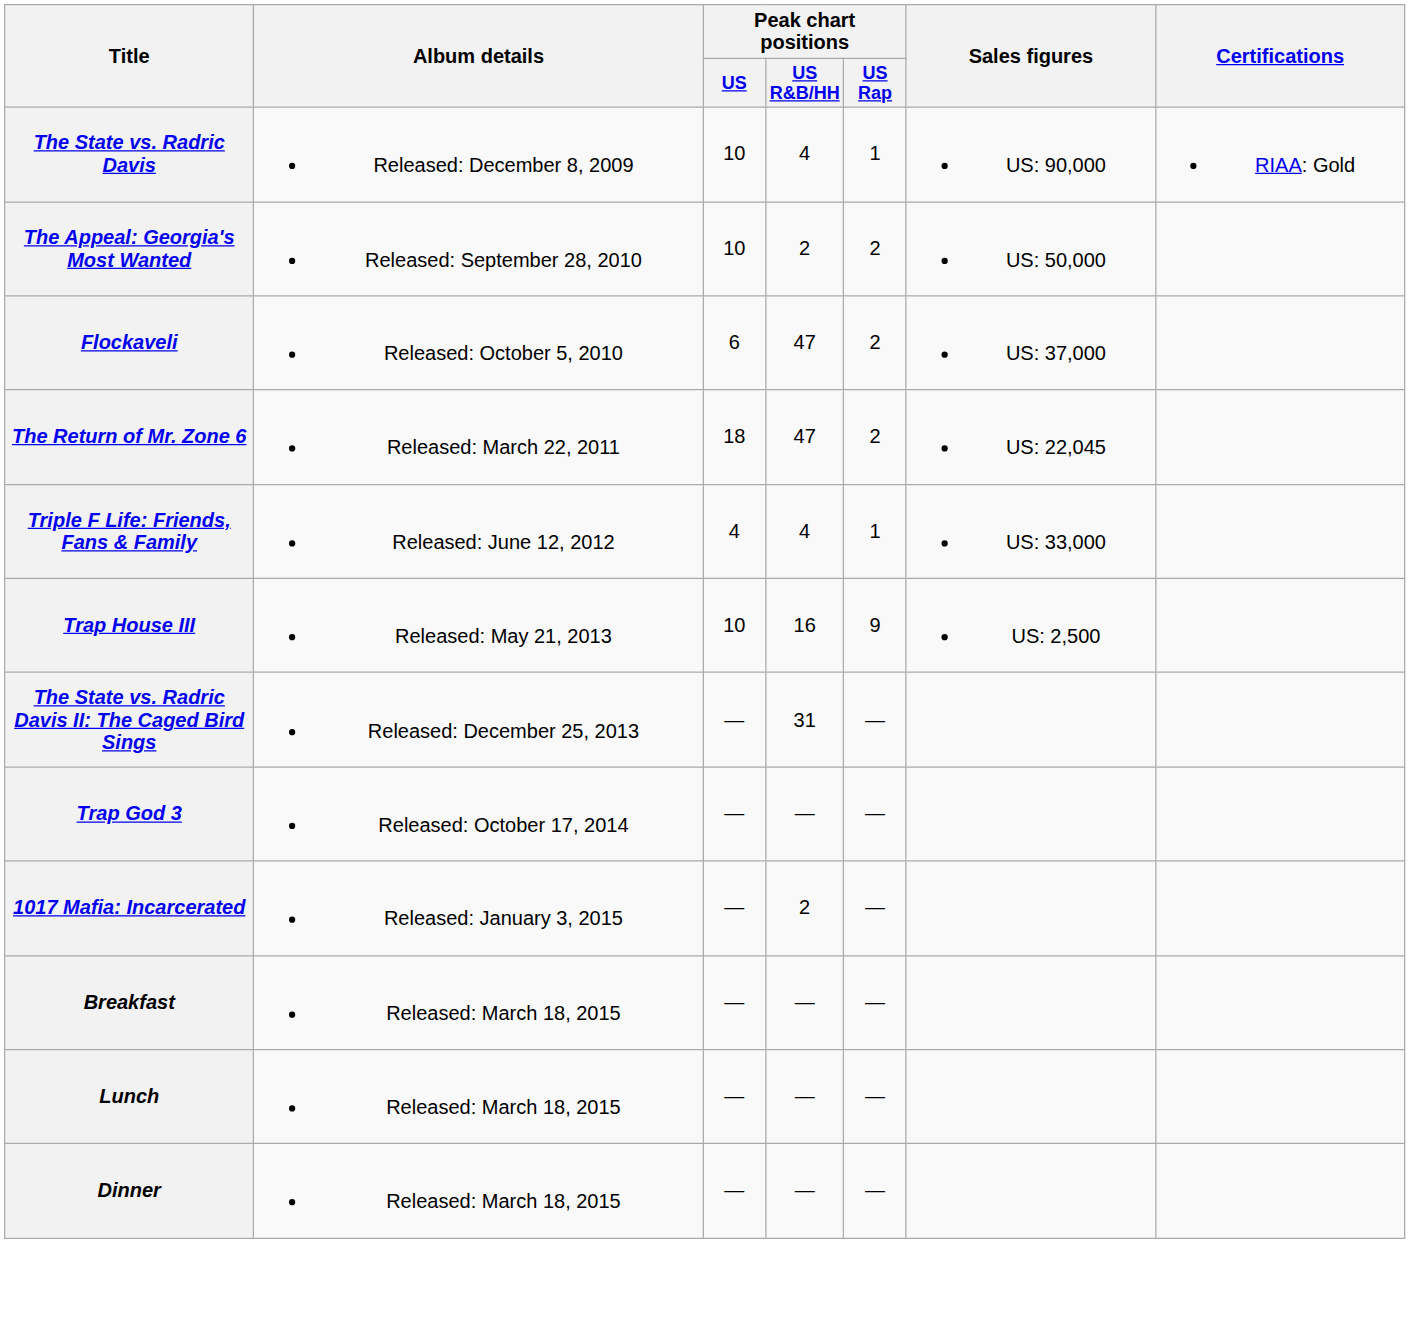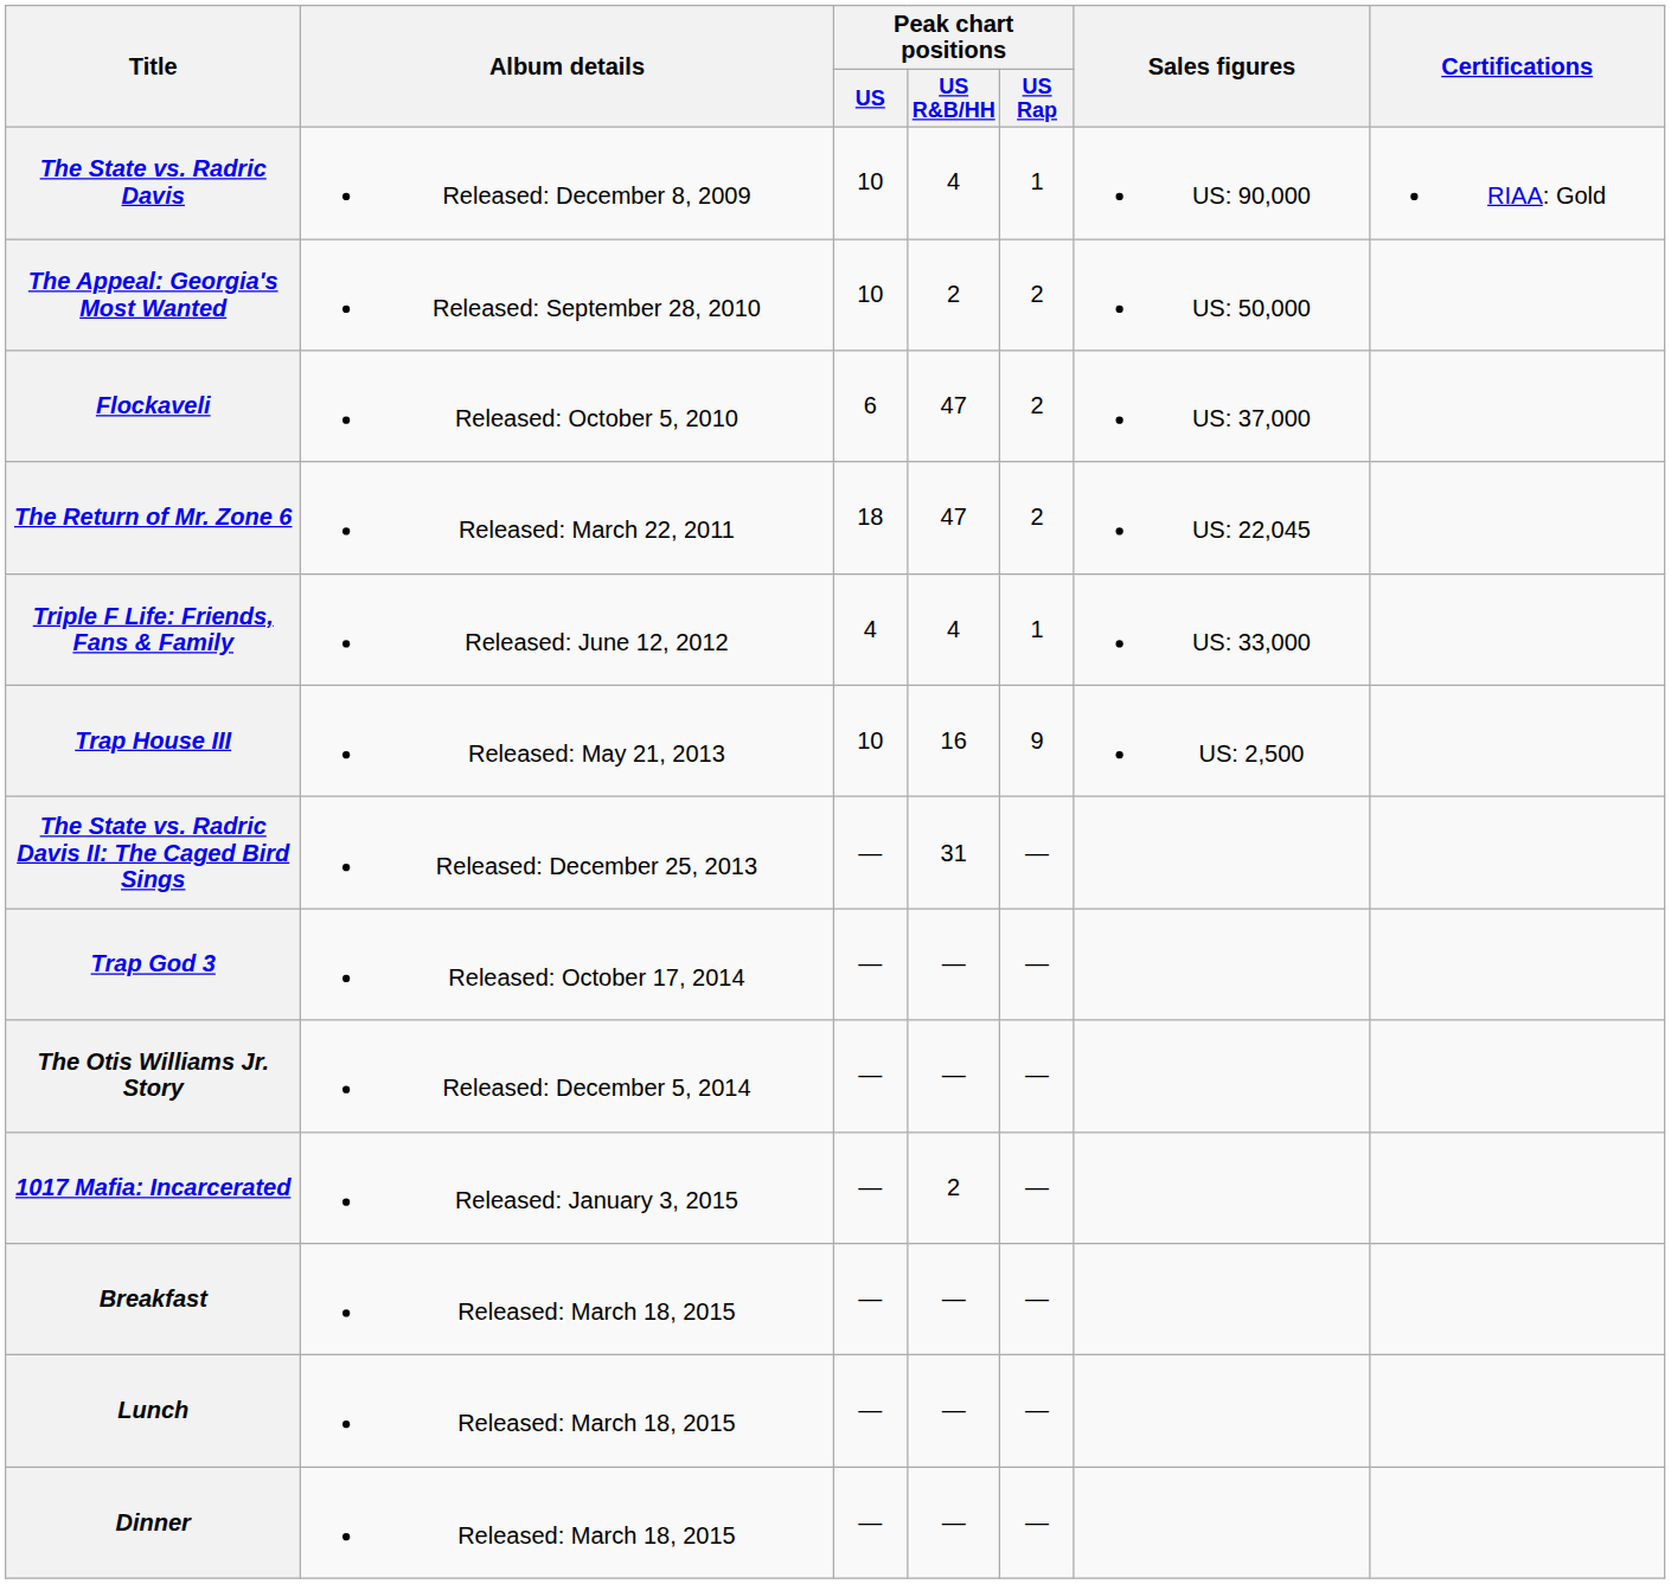 <table class="wikitable plainrowheaders" style="text-align:center;">
 <tr>
 <th scope="col" rowspan="2" style="width:12em;">Title</th>
 <th scope="col" rowspan="2" style="width:22em;">Album details</th>
 <th colspan="3" scope="col">Peak chart positions</th>
 <th scope="col" rowspan="2" style="width:12em;">Sales figures</th>
 <th scope="col" rowspan="2" style="width:12em;"><a href='#'>Certifications</a></th>
 </tr>
 <tr>
 <th scope="col" style="width:3em;font-size:90%;"><a href='#'>US</a></th>
 <th scope="col" style="width:3em;font-size:90%;"><a href='#'>US<br>R&B/HH</a></th>
 <th scope="col" style="width:3em;font-size:90%;"><a href='#'>US<br>Rap</a></th>
 </tr>
 <tr>
 <th scope="row"><em><a href='#'>The State vs. Radric Davis</a></em><br></th>
 <td><br><ul><li>Released: December 8, 2009</li></ul></td>
 <td>10<br></td>
 <td>4</td>
 <td>1</td>
 <td><br><ul><li>US: 90,000</li></ul></td>
 <td><br><ul><li><a href='#'>RIAA</a>: Gold</li></ul></td>
 </tr>
 <tr>
 <th scope="row"><em><a href='#'>The Appeal: Georgia's Most Wanted</a></em><br></th>
 <td><br><ul><li>Released: September 28, 2010</li></ul></td>
 <td>10<br></td>
 <td>2</td>
 <td>2</td>
 <td><br><ul><li>US: 50,000</li></ul></td>
 <td></td>
 </tr>
 <tr>
 <th scope="row"><em><a href='#'>Flockaveli</a></em><br></th>
 <td><br><ul><li>Released: October 5, 2010</li></ul></td>
 <td>6<br></td>
 <td>47</td>
 <td>2</td>
 <td><br><ul><li>US: 37,000</li></ul></td>
 <td></td>
 </tr>
 <tr>
 <th scope="row"><em><a href='#'>The Return of Mr. Zone 6</a></em><br></th>
 <td><br><ul><li>Released: March 22, 2011</li></ul></td>
 <td>18<br></td>
 <td>47</td>
 <td>2</td>
 <td><br><ul><li>US: 22,045</li></ul></td>
 <td></td>
 </tr>
 <tr>
 <th scope="row"><em><a href='#'>Triple F Life: Friends, Fans & Family</a></em><br></th>
 <td><br><ul><li>Released: June 12, 2012</li></ul></td>
 <td>4<br></td>
 <td>4</td>
 <td>1</td>
 <td><br><ul><li>US: 33,000</li></ul></td>
 <td></td>
 </tr>
 <tr>
 <th scope="row"><em><a href='#'>Trap House III</a></em><br></th>
 <td><br><ul><li>Released: May 21, 2013</li></ul></td>
 <td>10<br></td>
 <td>16</td>
 <td>9</td>
 <td><br><ul><li>US: 2,500</li></ul></td>
 <td></td>
 </tr>
 <tr>
 <th scope="row"><em><a href='#'>The State vs. Radric Davis II: The Caged Bird Sings</a></em><br></th>
 <td><br><ul><li>Released: December 25, 2013</li></ul></td>
 <td>—</td>
 <td>31</td>
 <td>—</td>
 <td></td>
 <td></td>
 </tr>
 <tr>
 <th scope="row"><em><a href='#'>Trap God 3</a></em><br></th>
 <td><br><ul><li>Released: October 17, 2014</li></ul></td>
 <td>—</td>
 <td>—</td>
 <td>—</td>
 <td></td>
 <td></td>
 </tr>
 <tr>
+<th scope="row"><em>The Otis Williams Jr. Story</em><br></th>
+<td><br><ul><li>Released: December 5, 2014</li></ul></td>
+<td>—</td>
+<td>—</td>
+<td>—</td>
+<td></td>
+<td></td>
+</tr>
+<tr>
 <th scope="row"><em><a href='#'>1017 Mafia: Incarcerated</a></em><br></th>
 <td><br><ul><li>Released: January 3, 2015</li></ul></td>
 <td>—</td>
 <td>2</td>
 <td>—</td>
 <td></td>
 <td></td>
 </tr>
 <tr>
 <th scope="row"><em>Breakfast</em><br></th>
 <td><br><ul><li>Released: March 18, 2015</li></ul></td>
 <td>—</td>
 <td>—</td>
 <td>—</td>
 <td></td>
 <td></td>
 </tr>
 <tr>
 <th scope="row"><em>Lunch</em><br></th>
 <td><br><ul><li>Released: March 18, 2015</li></ul></td>
 <td>—</td>
 <td>—</td>
 <td>—</td>
 <td></td>
 <td></td>
 </tr>
 <tr>
 <th scope="row"><em>Dinner</em><br></th>
 <td><br><ul><li>Released: March 18, 2015</li></ul></td>
 <td>—</td>
 <td>—</td>
 <td>—</td>
 <td></td>
 <td></td>
 </tr>
 </table>
